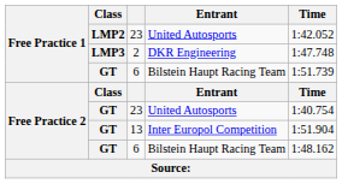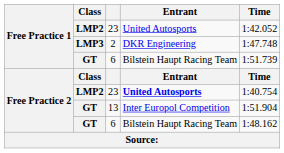 <table class="wikitable">
 <tr>
 <th rowspan="4">Free Practice 1</th>
 <th>Class</th>
 <th></th>
 <th>Entrant</th>
 <th>Time</th>
 </tr>
 <tr>
 <th>LMP2</th>
 <td align="center">23</td>
 <td> <a href='#'>United Autosports</a></td>
 <td>1:42.052</td>
 </tr>
 <tr>
 <th>LMP3</th>
 <td align="center">2</td>
 <td> <a href='#'>DKR Engineering</a></td>
 <td>1:47.748</td>
 </tr>
 <tr>
 <th>GT</th>
 <td align="center">6</td>
 <td> Bilstein Haupt Racing Team</td>
 <td>1:51.739</td>
 </tr>
 <tr>
 <th rowspan="4">Free Practice 2</th>
 <th>Class</th>
 <th></th>
 <th>Entrant</th>
 <th>Time</th>
 </tr>
 <tr>
-<th>GT</th>
+<th>LMP2</th>
 <td align="center">23</td>
-<td> <a href='#'>United Autosports</a></td>
+<td><strong> <a href='#'>United Autosports</a></strong></td>
 <td>1:40.754</td>
 </tr>
 <tr>
 <th>GT</th>
 <td align="center">13</td>
 <td> <a href='#'>Inter Europol Competition</a></td>
 <td>1:51.904</td>
 </tr>
 <tr>
 <th>GT</th>
 <td align="center">6</td>
 <td> Bilstein Haupt Racing Team</td>
 <td>1:48.162</td>
 </tr>
 <tr>
 <th colspan="5">Source:</th>
 </tr>
 </table>
